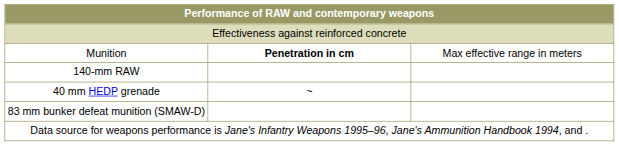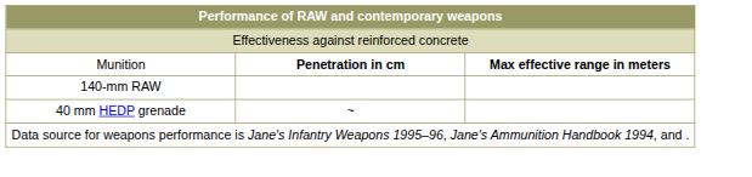 <table border=0 cellspacing=0 cellpadding=2 style="margin:0 0 .5em 1em; background:#fff; border-collapse:collapse; border:1px solid #996; line-height:1.5; font-size:95%;">
 <tr style="vertical-align:top; text-align:center; border:1px solid #996; background-color:#996; color:#fff">
 <td colspan="3"><strong>Performance of RAW and contemporary weapons</strong></td>
 </tr>
 <tr style="vertical-align:top; text-align:center; border:1px solid #996; background-color:#ddb;">
 <td colspan="3">Effectiveness against reinforced concrete</td>
 </tr>
 <tr style="vertical-align:top; text-align:center; border:1px solid #996;">
 <td width="33%"  style="border:1px solid #996">Munition</td>
 <td width="33%"  style="border:1px solid #996"><strong>Penetration in cm</strong></td>
-<td width="33%"  style="border:1px solid #996">Max effective range in meters</td>
+<td width="33%"  style="border:1px solid #996"><strong>Max effective range in meters</strong></td>
 </tr>
 <tr style="vertical-align:top; text-align:center;">
 <td style="border:1px solid #996">140-mm RAW</td>
 <td style="border:1px solid #996"></td>
 <td style="border:1px solid #996"></td>
 </tr>
 <tr style="vertical-align:top; text-align:center;">
 <td style="border:1px solid #996">40 mm <a href='#'>HEDP</a> grenade</td>
 <td style="border:1px solid #996">~ </td>
 <td style="border:1px solid #996"></td>
 </tr>
 <tr style="vertical-align:top; text-align:center;">
-<td style="border:1px solid #996">83 mm bunker defeat munition (SMAW-D)</td>
-<td style="border:1px solid #996"></td>
-<td style="border:1px solid #996"></td>
-</tr>
-<tr style="vertical-align:top; text-align:center;">
 <td colspan="3">Data source for weapons performance is <em>Jane's Infantry Weapons 1995–96</em>, <em>Jane's Ammunition Handbook 1994</em>, and .</td>
 </tr>
 </table>
